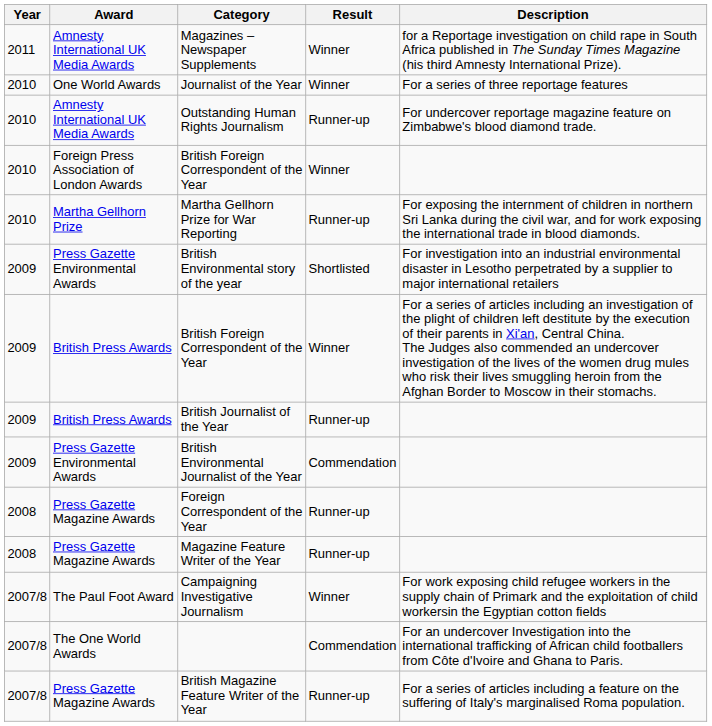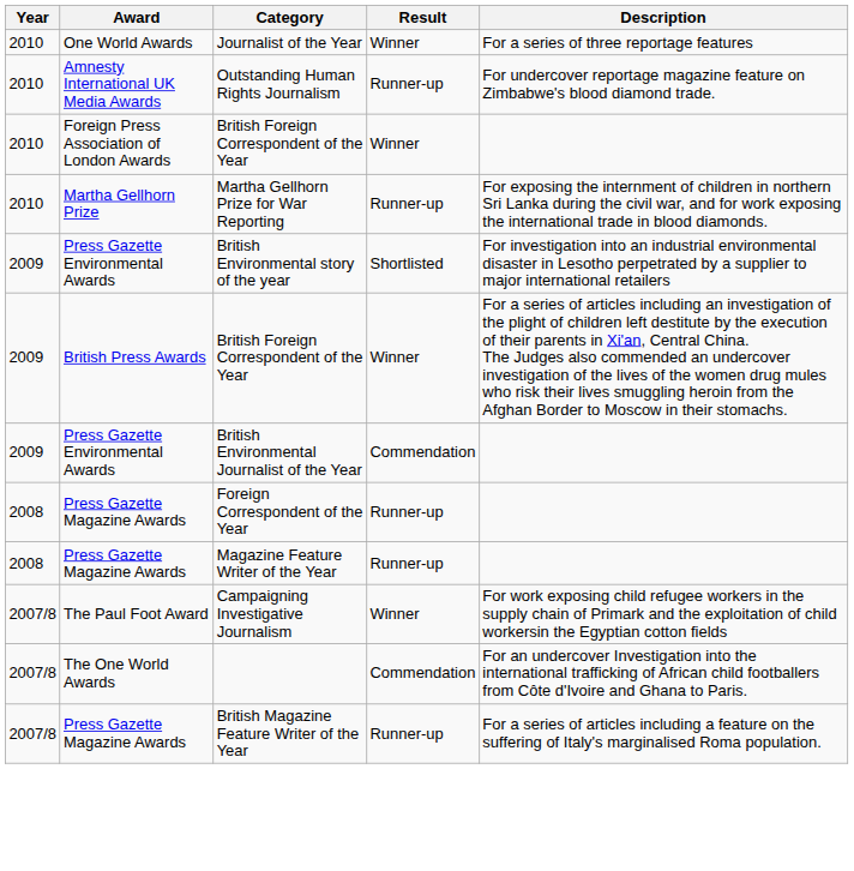 <table class="wikitable">
 <tr>
 <th>Year</th>
 <th>Award</th>
 <th>Category</th>
 <th>Result</th>
 <th>Description</th>
-</tr>
-<tr>
-<td>2011</td>
-<td><a href='#'>Amnesty International UK Media Awards</a></td>
-<td>Magazines – Newspaper Supplements</td>
-<td>Winner</td>
-<td>for a Reportage investigation on child rape in South Africa published in <em>The Sunday Times Magazine</em> (his third Amnesty International Prize).</td>
 </tr>
 <tr>
 <td>2010</td>
 <td>One World Awards</td>
 <td>Journalist of the Year</td>
 <td>Winner</td>
 <td>For a series of three reportage features</td>
 </tr>
 <tr>
 <td>2010</td>
 <td><a href='#'>Amnesty International UK Media Awards</a></td>
 <td>Outstanding Human Rights Journalism</td>
 <td>Runner-up</td>
 <td>For undercover reportage magazine feature on Zimbabwe's blood diamond trade.</td>
 </tr>
 <tr>
 <td>2010</td>
 <td>Foreign Press Association of London Awards</td>
 <td>British Foreign Correspondent of the Year</td>
 <td>Winner</td>
 <td></td>
 </tr>
 <tr>
 <td>2010</td>
 <td><a href='#'>Martha Gellhorn Prize</a></td>
 <td>Martha Gellhorn Prize for War Reporting</td>
 <td>Runner-up</td>
 <td>For exposing the internment of children in northern Sri Lanka during the civil war, and for work exposing the international trade in blood diamonds.</td>
 </tr>
 <tr>
 <td>2009</td>
 <td><a href='#'>Press Gazette</a> Environmental Awards</td>
 <td>British Environmental story of the year</td>
 <td>Shortlisted</td>
 <td>For investigation into an industrial environmental disaster in Lesotho perpetrated by a supplier to major international retailers</td>
 </tr>
 <tr>
 <td>2009</td>
 <td><a href='#'>British Press Awards</a></td>
 <td>British Foreign Correspondent of the Year</td>
 <td>Winner</td>
 <td>For a series of articles including an investigation of the plight of children left destitute by the execution of their parents in <a href='#'>Xi'an</a>, Central China.<br>The Judges also commended an undercover investigation of the lives of the women drug mules who risk their lives smuggling heroin from the Afghan Border to Moscow in their stomachs.</td>
 </tr>
 <tr>
 <td>2009</td>
-<td><a href='#'>British Press Awards</a></td>
-<td>British Journalist of the Year</td>
-<td>Runner-up</td>
-<td></td>
-</tr>
-<tr>
-<td>2009</td>
 <td><a href='#'>Press Gazette</a> Environmental Awards</td>
 <td>British Environmental Journalist of the Year</td>
 <td>Commendation</td>
 <td></td>
 </tr>
 <tr>
 <td>2008</td>
 <td><a href='#'>Press Gazette</a> Magazine Awards</td>
 <td>Foreign Correspondent of the Year</td>
 <td>Runner-up</td>
 <td></td>
 </tr>
 <tr>
 <td>2008</td>
 <td><a href='#'>Press Gazette</a> Magazine Awards</td>
 <td>Magazine Feature Writer of the Year</td>
 <td>Runner-up</td>
 <td></td>
 </tr>
 <tr>
 <td>2007/8</td>
 <td>The Paul Foot Award</td>
 <td>Campaigning Investigative Journalism</td>
 <td>Winner</td>
 <td>For work exposing child refugee workers in the supply chain of Primark and the exploitation of child workersin the Egyptian cotton fields</td>
 </tr>
 <tr>
 <td>2007/8</td>
 <td>The One World Awards</td>
 <td></td>
 <td>Commendation</td>
 <td>For an undercover Investigation into the international trafficking of African child footballers from Côte d'Ivoire and Ghana to Paris.</td>
 </tr>
 <tr>
 <td>2007/8</td>
 <td><a href='#'>Press Gazette</a> Magazine Awards</td>
 <td>British Magazine Feature Writer of the Year</td>
 <td>Runner-up</td>
 <td>For a series of articles including a feature on the suffering of Italy's marginalised Roma population.</td>
 </tr>
 </table>
